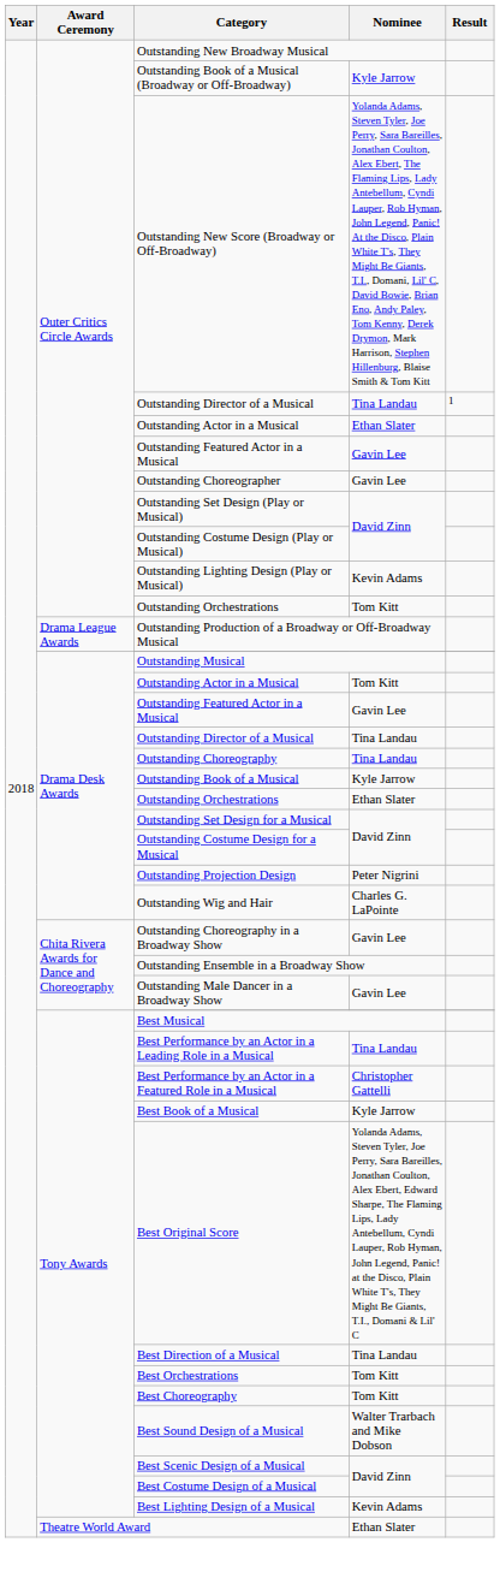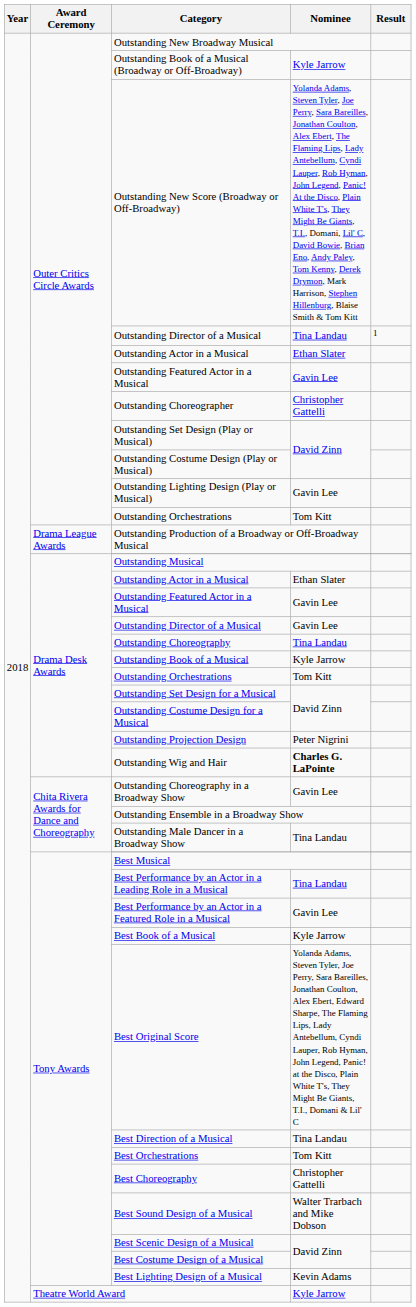 <table class="wikitable">
 <tr>
 <th width="5%">Year</th>
 <th width="20%">Award Ceremony</th>
 <th width="45%">Category</th>
 <th width="20%">Nominee</th>
 <th width="10%">Result</th>
 </tr>
 <tr>
 <td rowspan="41" align="center">2018</td>
 <td rowspan="11"><a href='#'>Outer Critics Circle Awards</a></td>
 <td colspan="2">Outstanding New Broadway Musical</td>
 <td></td>
 </tr>
 <tr>
 <td>Outstanding Book of a Musical (Broadway or Off-Broadway)</td>
 <td><a href='#'>Kyle Jarrow</a></td>
 <td></td>
 </tr>
 <tr>
 <td>Outstanding New Score (Broadway or Off-Broadway)</td>
 <td><small><a href='#'>Yolanda Adams</a>, <a href='#'>Steven Tyler</a>, <a href='#'>Joe Perry</a>, <a href='#'>Sara Bareilles</a>, <a href='#'>Jonathan Coulton</a>, <a href='#'>Alex Ebert</a>, <a href='#'>The Flaming Lips</a>, <a href='#'>Lady Antebellum</a>, <a href='#'>Cyndi Lauper</a>, <a href='#'>Rob Hyman</a>, <a href='#'>John Legend</a>, <a href='#'>Panic! At the Disco</a>, <a href='#'>Plain White T's</a>, <a href='#'>They Might Be Giants</a>, <a href='#'>T.I.</a>, Domani, <a href='#'>Lil' C</a>, <a href='#'>David Bowie</a>, <a href='#'>Brian Eno</a>, <a href='#'>Andy Paley</a>, <a href='#'>Tom Kenny</a>, <a href='#'>Derek Drymon</a>, Mark Harrison, <a href='#'>Stephen Hillenburg</a>, Blaise Smith & Tom Kitt</small></td>
 <td></td>
 </tr>
 <tr>
 <td>Outstanding Director of a Musical</td>
 <td><a href='#'>Tina Landau</a></td>
 <td><sup>1</sup></td>
 </tr>
 <tr>
 <td>Outstanding Actor in a Musical</td>
 <td><a href='#'>Ethan Slater</a></td>
 <td></td>
 </tr>
 <tr>
 <td>Outstanding Featured Actor in a Musical</td>
 <td><a href='#'>Gavin Lee</a></td>
 <td></td>
 </tr>
 <tr>
 <td>Outstanding Choreographer</td>
-<td>Gavin Lee</td>
+<td><a href='#'>Christopher Gattelli</a></td>
 <td></td>
 </tr>
 <tr>
 <td>Outstanding Set Design (Play or Musical)</td>
 <td rowspan="2"><a href='#'>David Zinn</a></td>
 <td></td>
 </tr>
 <tr>
 <td>Outstanding Costume Design (Play or Musical)</td>
 <td></td>
 </tr>
 <tr>
 <td>Outstanding Lighting Design (Play or Musical)</td>
-<td>Kevin Adams</td>
+<td>Gavin Lee</td>
 <td></td>
 </tr>
 <tr>
 <td>Outstanding Orchestrations</td>
 <td>Tom Kitt</td>
 <td></td>
 </tr>
 <tr>
 <td rowspan="1"><a href='#'>Drama League Awards</a></td>
 <td rowspan="1" colspan="2">Outstanding Production of a Broadway or Off-Broadway Musical</td>
 <td></td>
 </tr>
 <tr>
 <td rowspan="12"><a href='#'>Drama Desk Awards</a></td>
 </tr>
 <tr>
 <td colspan="2"><a href='#'>Outstanding Musical</a></td>
 <td></td>
 </tr>
 <tr>
 <td><a href='#'>Outstanding Actor in a Musical</a></td>
-<td>Tom Kitt</td>
+<td>Ethan Slater</td>
 <td></td>
 </tr>
 <tr>
 <td><a href='#'>Outstanding Featured Actor in a Musical</a></td>
 <td>Gavin Lee</td>
 <td></td>
 </tr>
 <tr>
 <td><a href='#'>Outstanding Director of a Musical</a></td>
-<td>Tina Landau</td>
+<td>Gavin Lee</td>
 <td></td>
 </tr>
 <tr>
 <td><a href='#'>Outstanding Choreography</a></td>
 <td><a href='#'>Tina Landau</a></td>
 <td></td>
 </tr>
 <tr>
 <td><a href='#'>Outstanding Book of a Musical</a></td>
 <td>Kyle Jarrow</td>
 <td></td>
 </tr>
 <tr>
 <td><a href='#'>Outstanding Orchestrations</a></td>
-<td>Ethan Slater</td>
+<td>Tom Kitt</td>
 <td></td>
 </tr>
 <tr>
 <td><a href='#'>Outstanding Set Design for a Musical</a></td>
 <td rowspan="2">David Zinn</td>
 <td></td>
 </tr>
 <tr>
 <td><a href='#'>Outstanding Costume Design for a Musical</a></td>
 <td></td>
 </tr>
 <tr>
 <td><a href='#'>Outstanding Projection Design</a></td>
 <td>Peter Nigrini</td>
 <td></td>
 </tr>
 <tr>
 <td>Outstanding Wig and Hair</td>
-<td>Charles G. LaPointe</td>
+<td><strong>Charles G. LaPointe</strong></td>
 <td></td>
 </tr>
 <tr>
 <td rowspan="3"><a href='#'>Chita Rivera Awards for Dance and Choreography</a></td>
 <td>Outstanding Choreography in a Broadway Show</td>
 <td>Gavin Lee</td>
 <td></td>
 </tr>
 <tr>
 <td colspan="2">Outstanding Ensemble in a Broadway Show</td>
 <td></td>
 </tr>
 <tr>
 <td>Outstanding Male Dancer in a Broadway Show</td>
-<td>Gavin Lee</td>
+<td>Tina Landau</td>
 <td></td>
 </tr>
 <tr>
 <td rowspan="13"><a href='#'>Tony Awards</a></td>
 </tr>
 <tr>
 <td colspan=2><a href='#'>Best Musical</a></td>
 <td></td>
 </tr>
 <tr>
 <td><a href='#'>Best Performance by an Actor in a Leading Role in a Musical</a></td>
 <td><a href='#'>Tina Landau</a></td>
 <td></td>
 </tr>
 <tr>
 <td><a href='#'>Best Performance by an Actor in a Featured Role in a Musical</a></td>
-<td><a href='#'>Christopher Gattelli</a></td>
+<td>Gavin Lee</td>
 <td></td>
 </tr>
 <tr>
 <td><a href='#'>Best Book of a Musical</a></td>
 <td>Kyle Jarrow</td>
 <td></td>
 </tr>
 <tr>
 <td><a href='#'>Best Original Score</a></td>
 <td><small>Yolanda Adams, Steven Tyler, Joe Perry, Sara Bareilles, Jonathan Coulton, Alex Ebert, Edward Sharpe, The Flaming Lips, Lady Antebellum, Cyndi Lauper, Rob Hyman, John Legend, Panic! at the Disco, Plain White T's, They Might Be Giants, T.I., Domani & Lil' C</small></td>
 <td></td>
 </tr>
 <tr>
 <td><a href='#'>Best Direction of a Musical</a></td>
 <td>Tina Landau</td>
 <td></td>
 </tr>
 <tr>
 <td><a href='#'>Best Orchestrations</a></td>
 <td>Tom Kitt</td>
 <td></td>
 </tr>
 <tr>
 <td><a href='#'>Best Choreography</a></td>
-<td>Tom Kitt</td>
+<td>Christopher Gattelli</td>
 <td></td>
 </tr>
 <tr>
 <td><a href='#'>Best Sound Design of a Musical</a></td>
 <td>Walter Trarbach and Mike Dobson</td>
 <td></td>
 </tr>
 <tr>
 <td><a href='#'>Best Scenic Design of a Musical</a></td>
 <td rowspan="2">David Zinn</td>
 <td></td>
 </tr>
 <tr>
 <td><a href='#'>Best Costume Design of a Musical</a></td>
 <td></td>
 </tr>
 <tr>
 <td><a href='#'>Best Lighting Design of a Musical</a></td>
 <td>Kevin Adams</td>
 <td></td>
 </tr>
 <tr>
 <td rowspan="1" colspan="2"><a href='#'>Theatre World Award</a></td>
-<td>Ethan Slater</td>
+<td><a href='#'>Kyle Jarrow</a></td>
 <td></td>
 </tr>
 </table>
